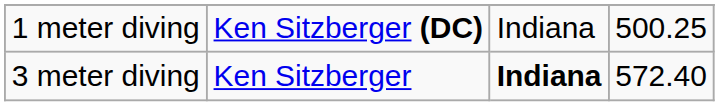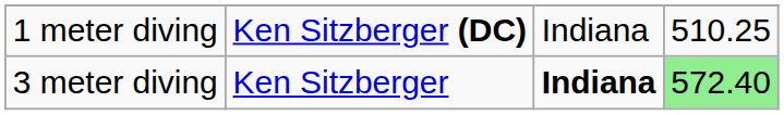 <table class="wikitable sortable" style="text-align:left">
 <tr>
 </tr>
 <tr>
 <td>1 meter diving</td>
 <td><a href='#'>Ken Sitzberger</a> <strong>(DC)</strong></td>
 <td>Indiana</td>
-<td>500.25</td>
+<td>510.25</td>
 </tr>
 <tr>
 <td>3 meter diving</td>
 <td><a href='#'>Ken Sitzberger</a></td>
 <td><strong>Indiana</strong></td>
-<td>572.40</td>
+<td style="background: lightgreen;">572.40</td>
 </tr>
 </table>
